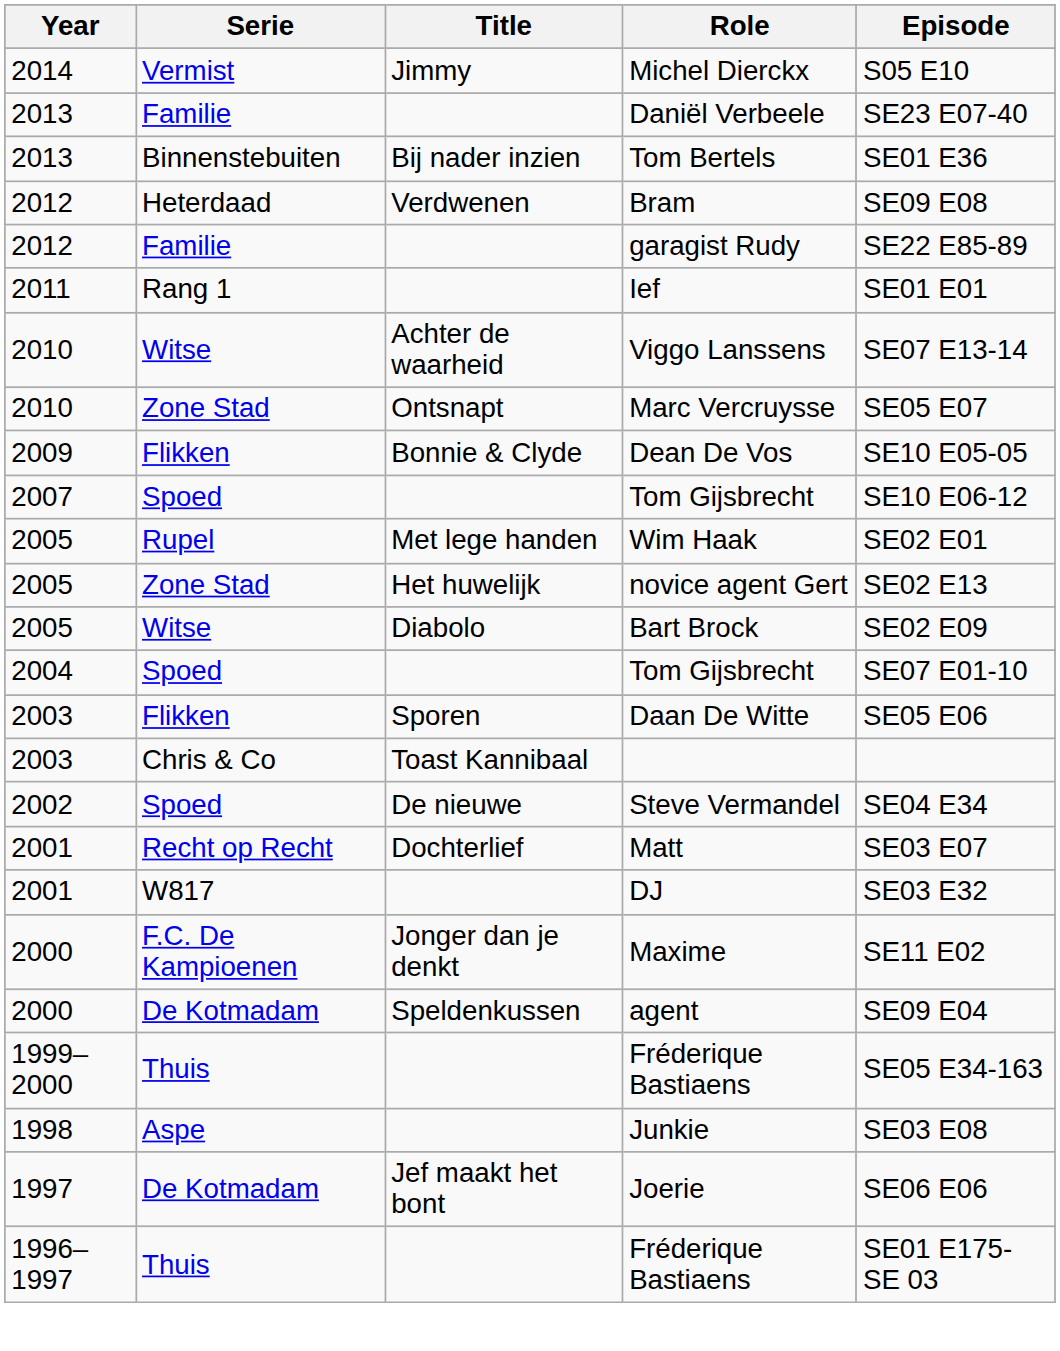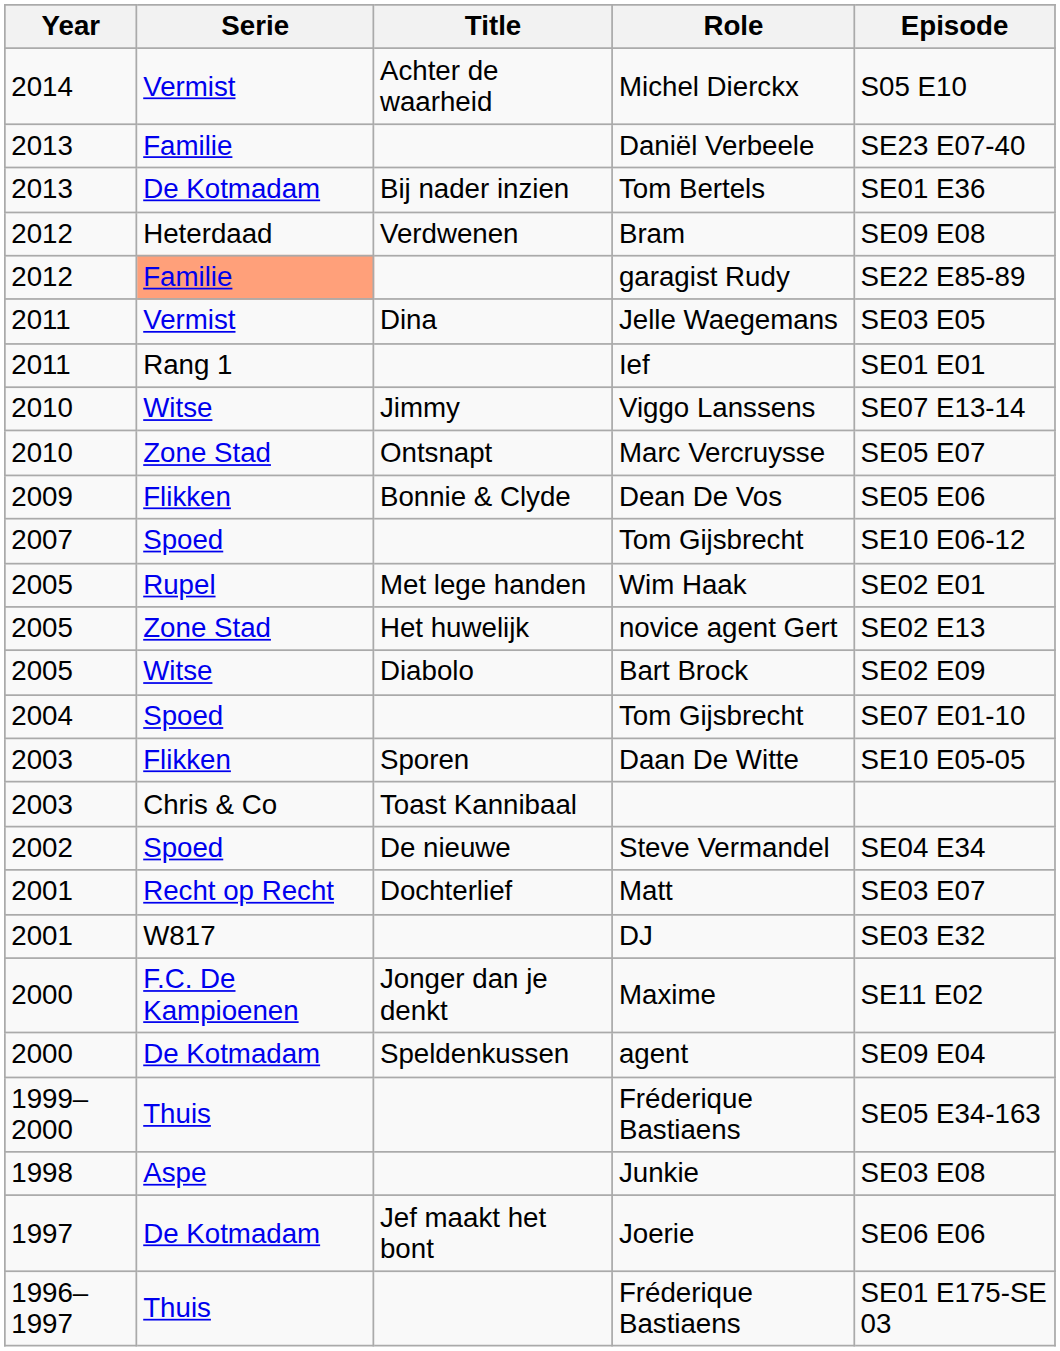 <table class="wikitable">
 <tr>
 <th>Year</th>
 <th>Serie</th>
 <th>Title</th>
 <th>Role</th>
 <th>Episode</th>
 </tr>
 <tr>
 <td>2014</td>
 <td><a href='#'>Vermist</a></td>
-<td>Jimmy</td>
+<td>Achter de waarheid</td>
 <td>Michel Dierckx</td>
 <td>S05 E10</td>
 </tr>
 <tr>
 <td>2013</td>
 <td><a href='#'>Familie</a></td>
 <td></td>
 <td>Daniël Verbeele</td>
 <td>SE23 E07-40</td>
 </tr>
 <tr>
 <td>2013</td>
-<td>Binnenstebuiten</td>
+<td><a href='#'>De Kotmadam</a></td>
 <td>Bij nader inzien</td>
 <td>Tom Bertels</td>
 <td>SE01 E36</td>
 </tr>
 <tr>
 <td>2012</td>
 <td>Heterdaad</td>
 <td>Verdwenen</td>
 <td>Bram</td>
 <td>SE09 E08</td>
 </tr>
 <tr>
 <td>2012</td>
-<td><a href='#'>Familie</a></td>
+<td style="background: lightsalmon;"><a href='#'>Familie</a></td>
 <td></td>
 <td>garagist Rudy</td>
 <td>SE22 E85-89</td>
+</tr>
+<tr>
+<td>2011</td>
+<td><a href='#'>Vermist</a></td>
+<td>Dina</td>
+<td>Jelle Waegemans</td>
+<td>SE03 E05</td>
 </tr>
 <tr>
 <td>2011</td>
 <td>Rang 1</td>
 <td></td>
 <td>Ief</td>
 <td>SE01 E01</td>
 </tr>
 <tr>
 <td>2010</td>
 <td><a href='#'>Witse</a></td>
-<td>Achter de waarheid</td>
+<td>Jimmy</td>
 <td>Viggo Lanssens</td>
 <td>SE07 E13-14</td>
 </tr>
 <tr>
 <td>2010</td>
 <td><a href='#'>Zone Stad</a></td>
 <td>Ontsnapt</td>
 <td>Marc Vercruysse</td>
 <td>SE05 E07</td>
 </tr>
 <tr>
 <td>2009</td>
 <td><a href='#'>Flikken</a></td>
 <td>Bonnie & Clyde</td>
 <td>Dean De Vos</td>
-<td>SE10 E05-05</td>
+<td>SE05 E06</td>
 </tr>
 <tr>
 <td>2007</td>
 <td><a href='#'>Spoed</a></td>
 <td></td>
 <td>Tom Gijsbrecht</td>
 <td>SE10 E06-12</td>
 </tr>
 <tr>
 <td>2005</td>
 <td><a href='#'>Rupel</a></td>
 <td>Met lege handen</td>
 <td>Wim Haak</td>
 <td>SE02 E01</td>
 </tr>
 <tr>
 <td>2005</td>
 <td><a href='#'>Zone Stad</a></td>
 <td>Het huwelijk</td>
 <td>novice agent Gert</td>
 <td>SE02 E13</td>
 </tr>
 <tr>
 <td>2005</td>
 <td><a href='#'>Witse</a></td>
 <td>Diabolo</td>
 <td>Bart Brock</td>
 <td>SE02 E09</td>
 </tr>
 <tr>
 <td>2004</td>
 <td><a href='#'>Spoed</a></td>
 <td></td>
 <td>Tom Gijsbrecht</td>
 <td>SE07 E01-10</td>
 </tr>
 <tr>
 <td>2003</td>
 <td><a href='#'>Flikken</a></td>
 <td>Sporen</td>
 <td>Daan De Witte</td>
-<td>SE05 E06</td>
+<td>SE10 E05-05</td>
 </tr>
 <tr>
 <td>2003</td>
 <td>Chris & Co</td>
 <td>Toast Kannibaal</td>
 <td></td>
 <td></td>
 </tr>
 <tr>
 <td>2002</td>
 <td><a href='#'>Spoed</a></td>
 <td>De nieuwe</td>
 <td>Steve Vermandel</td>
 <td>SE04 E34</td>
 </tr>
 <tr>
 <td>2001</td>
 <td><a href='#'>Recht op Recht</a></td>
 <td>Dochterlief</td>
 <td>Matt</td>
 <td>SE03 E07</td>
 </tr>
 <tr>
 <td>2001</td>
 <td>W817</td>
 <td></td>
 <td>DJ</td>
 <td>SE03 E32</td>
 </tr>
 <tr>
 <td>2000</td>
 <td><a href='#'>F.C. De Kampioenen</a></td>
 <td>Jonger dan je denkt</td>
 <td>Maxime</td>
 <td>SE11 E02</td>
 </tr>
 <tr>
 <td>2000</td>
 <td><a href='#'>De Kotmadam</a></td>
 <td>Speldenkussen</td>
 <td>agent</td>
 <td>SE09 E04</td>
 </tr>
 <tr>
 <td>1999–2000</td>
 <td><a href='#'>Thuis</a></td>
 <td></td>
 <td>Fréderique Bastiaens</td>
 <td>SE05 E34-163</td>
 </tr>
 <tr>
 <td>1998</td>
 <td><a href='#'>Aspe</a></td>
 <td></td>
 <td>Junkie</td>
 <td>SE03 E08</td>
 </tr>
 <tr>
 <td>1997</td>
 <td><a href='#'>De Kotmadam</a></td>
 <td>Jef maakt het bont</td>
 <td>Joerie</td>
 <td>SE06 E06</td>
 </tr>
 <tr>
 <td>1996–1997</td>
 <td><a href='#'>Thuis</a></td>
 <td></td>
 <td>Fréderique Bastiaens</td>
 <td>SE01 E175-SE 03</td>
 </tr>
 </table>
